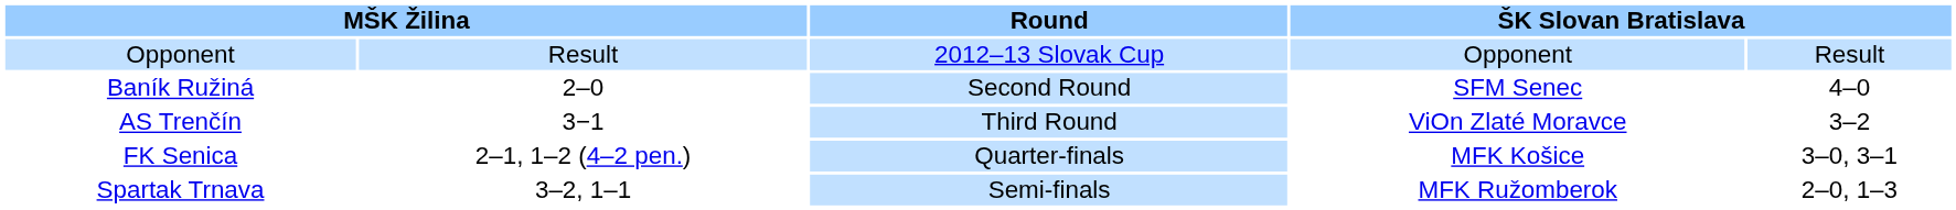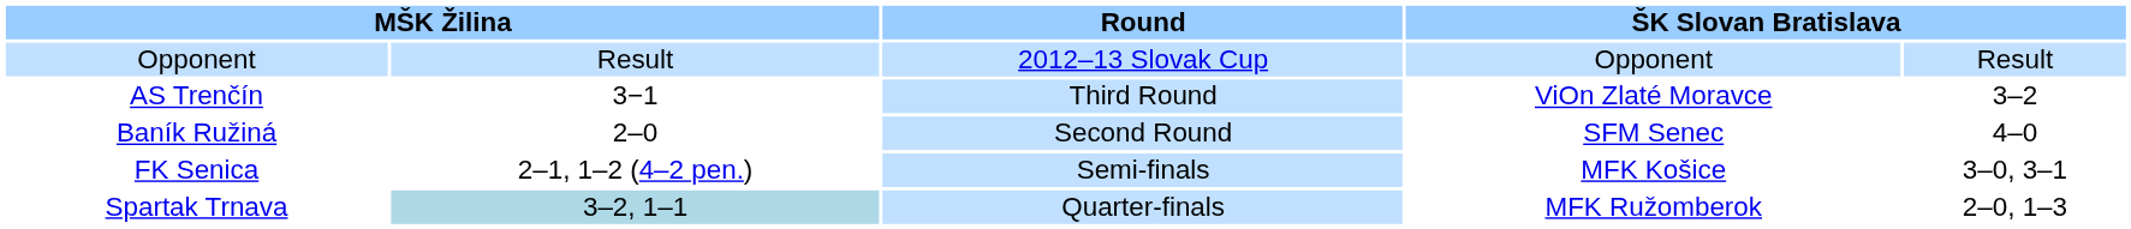 <table width="100%" style="text-align:center">
 <tr valign=top bgcolor=#99ccff>
 <th colspan=2 style="width:1*">MŠK Žilina</th>
 <th><strong>Round</strong></th>
 <th colspan=2 style="width:1*">ŠK Slovan Bratislava</th>
 </tr>
 <tr valign=top bgcolor=#c1e0ff>
 <td>Opponent</td>
 <td>Result</td>
 <td bgcolor=#c1e0ff><a href='#'>2012–13 Slovak Cup</a></td>
 <td>Opponent</td>
 <td>Result</td>
 </tr>
 <tr>
+<td><a href='#'>AS Trenčín</a></td>
+<td>3−1</td>
+<td bgcolor=#c1e0ff>Third Round</td>
+<td><a href='#'>ViOn Zlaté Moravce</a></td>
+<td>3–2</td>
+</tr>
+<tr>
 <td><a href='#'>Baník Ružiná</a></td>
 <td>2–0</td>
 <td bgcolor=#c1e0ff>Second Round</td>
 <td><a href='#'>SFM Senec</a></td>
 <td>4–0</td>
 </tr>
 <tr>
-<td><a href='#'>AS Trenčín</a></td>
-<td>3−1</td>
-<td bgcolor=#c1e0ff>Third Round</td>
-<td><a href='#'>ViOn Zlaté Moravce</a></td>
-<td>3–2</td>
-</tr>
-<tr>
 <td><a href='#'>FK Senica</a></td>
 <td>2–1, 1–2 (<a href='#'>4–2 pen.</a>)</td>
-<td bgcolor=#c1e0ff>Quarter-finals</td>
+<td bgcolor=#c1e0ff>Semi-finals</td>
 <td><a href='#'>MFK Košice</a></td>
 <td>3–0, 3–1</td>
 </tr>
 <tr>
 <td><a href='#'>Spartak Trnava</a></td>
-<td>3–2, 1–1</td>
-<td bgcolor=#c1e0ff>Semi-finals</td>
+<td style="background: lightblue;">3–2, 1–1</td>
+<td bgcolor=#c1e0ff>Quarter-finals</td>
 <td><a href='#'>MFK Ružomberok</a></td>
 <td>2–0, 1–3</td>
 </tr>
 </table>
